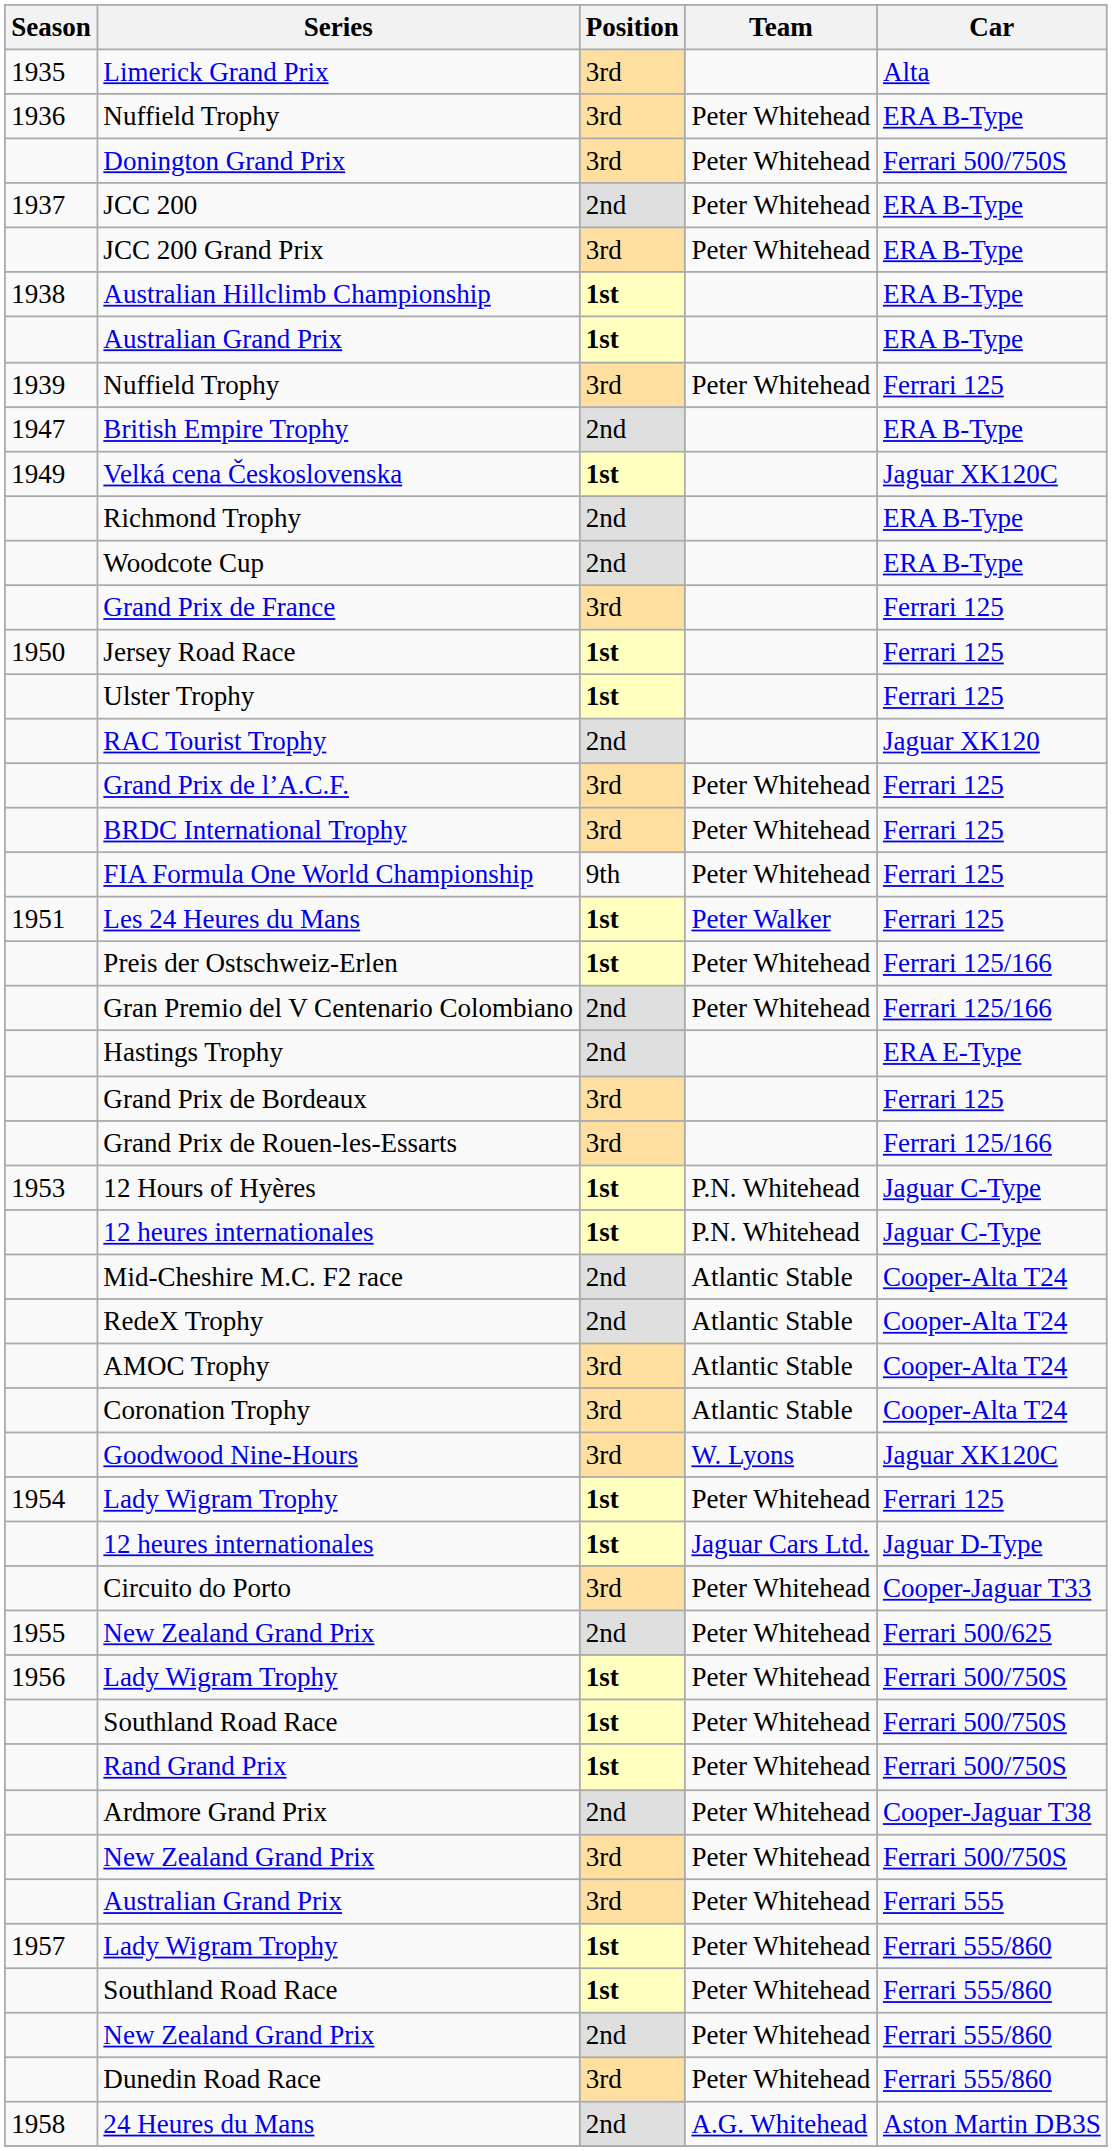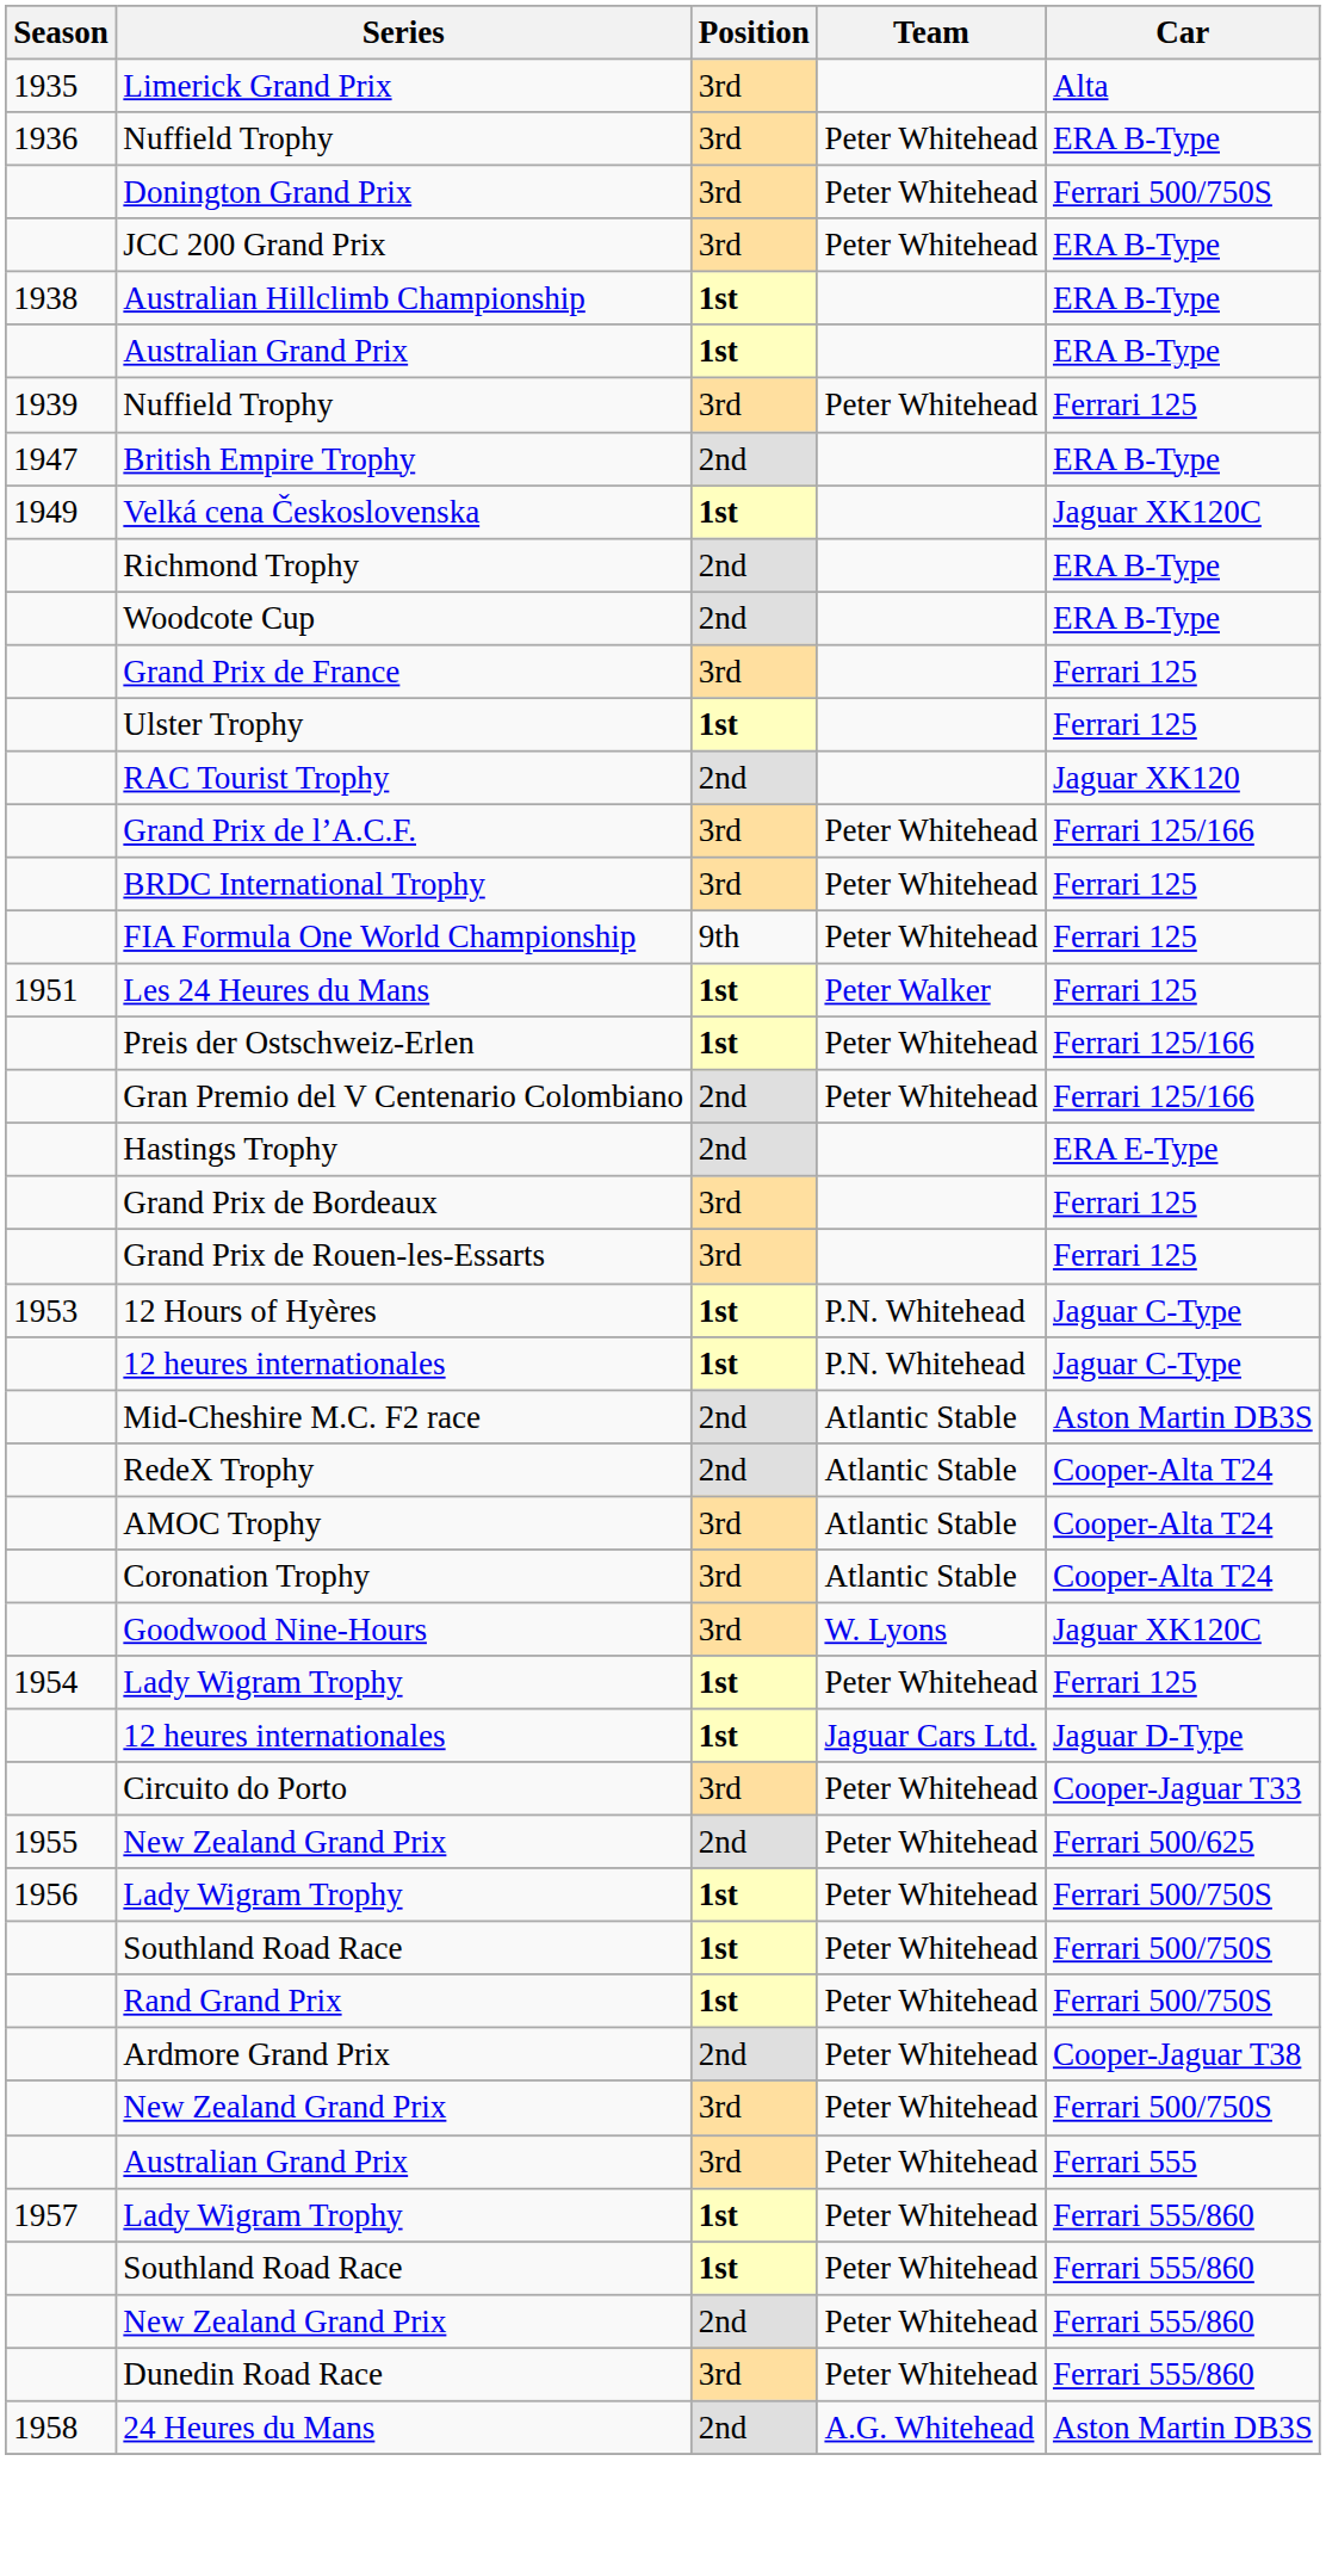 <table class="wikitable" style="font-size: 95%;"|->
 <tr>
 <th>Season</th>
 <th>Series</th>
 <th>Position</th>
 <th>Team</th>
 <th>Car</th>
 </tr>
 <tr>
 <td>1935</td>
 <td><a href='#'>Limerick Grand Prix</a>  </td>
 <td style="background:#ffdf9f;">3rd</td>
 <td></td>
 <td><a href='#'>Alta</a></td>
 </tr>
 <tr>
 <td>1936</td>
 <td>Nuffield Trophy  </td>
 <td style="background:#ffdf9f;">3rd</td>
 <td>Peter Whitehead</td>
 <td><a href='#'>ERA B-Type</a></td>
 </tr>
 <tr>
 <td></td>
 <td><a href='#'>Donington Grand Prix</a>  </td>
 <td style="background:#ffdf9f;">3rd</td>
 <td>Peter Whitehead</td>
 <td><a href='#'>Ferrari 500/750S</a></td>
-</tr>
-<tr>
-<td>1937</td>
-<td>JCC 200  </td>
-<td style="background:#dfdfdf;">2nd</td>
-<td>Peter Whitehead</td>
-<td><a href='#'>ERA B-Type</a></td>
 </tr>
 <tr>
 <td></td>
 <td>JCC 200 Grand Prix  </td>
 <td style="background:#ffdf9f;">3rd</td>
 <td>Peter Whitehead</td>
 <td><a href='#'>ERA B-Type</a></td>
 </tr>
 <tr>
 <td>1938</td>
 <td><a href='#'>Australian Hillclimb Championship</a>  </td>
 <td style="background:#ffffbf;"><strong>1st</strong></td>
 <td></td>
 <td><a href='#'>ERA B-Type</a></td>
 </tr>
 <tr>
 <td></td>
 <td><a href='#'>Australian Grand Prix</a>  </td>
 <td style="background:#ffffbf;"><strong>1st</strong></td>
 <td></td>
 <td><a href='#'>ERA B-Type</a></td>
 </tr>
 <tr>
 <td>1939</td>
 <td>Nuffield Trophy  </td>
 <td style="background:#ffdf9f;">3rd</td>
 <td>Peter Whitehead</td>
 <td><a href='#'>Ferrari 125</a></td>
 </tr>
 <tr>
 <td>1947</td>
 <td><a href='#'>British Empire Trophy</a>  </td>
 <td style="background:#dfdfdf;">2nd</td>
 <td></td>
 <td><a href='#'>ERA B-Type</a></td>
 </tr>
 <tr>
 <td>1949</td>
 <td><a href='#'>Velká cena Československa</a>  </td>
 <td style="background:#ffffbf;"><strong>1st</strong></td>
 <td></td>
 <td><a href='#'>Jaguar XK120C</a></td>
 </tr>
 <tr>
 <td></td>
 <td>Richmond Trophy  </td>
 <td style="background:#dfdfdf;">2nd</td>
 <td></td>
 <td><a href='#'>ERA B-Type</a></td>
 </tr>
 <tr>
 <td></td>
 <td>Woodcote Cup  </td>
 <td style="background:#dfdfdf;">2nd</td>
 <td></td>
 <td><a href='#'>ERA B-Type</a></td>
 </tr>
 <tr>
 <td></td>
 <td><a href='#'>Grand Prix de France</a>  </td>
 <td style="background:#ffdf9f;">3rd</td>
 <td></td>
 <td><a href='#'>Ferrari 125</a></td>
 </tr>
 <tr>
-<td>1950</td>
-<td>Jersey Road Race  </td>
-<td style="background:#ffffbf;"><strong>1st</strong></td>
-<td></td>
-<td><a href='#'>Ferrari 125</a></td>
-</tr>
-<tr>
 <td></td>
 <td>Ulster Trophy  </td>
 <td style="background:#ffffbf;"><strong>1st</strong></td>
 <td></td>
 <td><a href='#'>Ferrari 125</a></td>
 </tr>
 <tr>
 <td></td>
 <td><a href='#'>RAC Tourist Trophy</a>  </td>
 <td style="background:#dfdfdf;">2nd</td>
 <td></td>
 <td><a href='#'>Jaguar XK120</a></td>
 </tr>
 <tr>
 <td></td>
 <td><a href='#'>Grand Prix de l’A.C.F.</a>  </td>
 <td style="background:#ffdf9f;">3rd</td>
 <td>Peter Whitehead</td>
-<td><a href='#'>Ferrari 125</a></td>
+<td><a href='#'>Ferrari 125/166</a></td>
 </tr>
 <tr>
 <td></td>
 <td><a href='#'>BRDC International Trophy</a>  </td>
 <td style="background:#ffdf9f;">3rd</td>
 <td>Peter Whitehead</td>
 <td><a href='#'>Ferrari 125</a></td>
 </tr>
 <tr>
 <td></td>
 <td><a href='#'>FIA Formula One World Championship</a>  </td>
 <td>9th</td>
 <td>Peter Whitehead</td>
 <td><a href='#'>Ferrari 125</a></td>
 </tr>
 <tr>
 <td>1951</td>
 <td><a href='#'>Les 24 Heures du Mans</a>  </td>
 <td style="background:#ffffbf;"><strong>1st</strong></td>
 <td><a href='#'>Peter Walker</a></td>
 <td><a href='#'>Ferrari 125</a></td>
 </tr>
 <tr>
 <td></td>
 <td>Preis der Ostschweiz-Erlen  </td>
 <td style="background:#ffffbf;"><strong>1st</strong></td>
 <td>Peter Whitehead</td>
 <td><a href='#'>Ferrari 125/166</a></td>
 </tr>
 <tr>
 <td></td>
 <td>Gran Premio del V Centenario Colombiano  </td>
 <td style="background:#dfdfdf;">2nd</td>
 <td>Peter Whitehead</td>
 <td><a href='#'>Ferrari 125/166</a></td>
 </tr>
 <tr>
 <td></td>
 <td>Hastings Trophy  </td>
 <td style="background:#dfdfdf;">2nd</td>
 <td></td>
 <td><a href='#'>ERA E-Type</a></td>
 </tr>
 <tr>
 <td></td>
 <td>Grand Prix de Bordeaux  </td>
 <td style="background:#ffdf9f;">3rd</td>
 <td></td>
 <td><a href='#'>Ferrari 125</a></td>
 </tr>
 <tr>
 <td></td>
 <td>Grand Prix de Rouen-les-Essarts  </td>
 <td style="background:#ffdf9f;">3rd</td>
 <td></td>
-<td><a href='#'>Ferrari 125/166</a></td>
+<td><a href='#'>Ferrari 125</a></td>
 </tr>
 <tr>
 <td>1953</td>
 <td>12 Hours of Hyères  </td>
 <td style="background:#ffffbf;"><strong>1st</strong></td>
 <td>P.N. Whitehead</td>
 <td><a href='#'>Jaguar C-Type</a></td>
 </tr>
 <tr>
 <td></td>
 <td><a href='#'>12 heures internationales</a>  </td>
 <td style="background:#ffffbf;"><strong>1st</strong></td>
 <td>P.N. Whitehead</td>
 <td><a href='#'>Jaguar C-Type</a></td>
 </tr>
 <tr>
 <td></td>
 <td>Mid-Cheshire M.C. F2 race  </td>
 <td style="background:#dfdfdf;">2nd</td>
 <td>Atlantic Stable</td>
-<td><a href='#'>Cooper-Alta T24</a></td>
+<td><a href='#'>Aston Martin DB3S</a></td>
 </tr>
 <tr>
 <td></td>
 <td>RedeX Trophy  </td>
 <td style="background:#dfdfdf;">2nd</td>
 <td>Atlantic Stable</td>
 <td><a href='#'>Cooper-Alta T24</a></td>
 </tr>
 <tr>
 <td></td>
 <td>AMOC Trophy  </td>
 <td style="background:#ffdf9f;">3rd</td>
 <td>Atlantic Stable</td>
 <td><a href='#'>Cooper-Alta T24</a></td>
 </tr>
 <tr>
 <td></td>
 <td>Coronation Trophy  </td>
 <td style="background:#ffdf9f;">3rd</td>
 <td>Atlantic Stable</td>
 <td><a href='#'>Cooper-Alta T24</a></td>
 </tr>
 <tr>
 <td></td>
 <td><a href='#'>Goodwood Nine-Hours</a>  </td>
 <td style="background:#ffdf9f;">3rd</td>
 <td><a href='#'>W. Lyons</a></td>
 <td><a href='#'>Jaguar XK120C</a></td>
 </tr>
 <tr>
 <td>1954</td>
 <td><a href='#'>Lady Wigram Trophy</a>  </td>
 <td style="background:#ffffbf;"><strong>1st</strong></td>
 <td>Peter Whitehead</td>
 <td><a href='#'>Ferrari 125</a></td>
 </tr>
 <tr>
 <td></td>
 <td><a href='#'>12 heures internationales</a>  </td>
 <td style="background:#ffffbf;"><strong>1st</strong></td>
 <td><a href='#'>Jaguar Cars Ltd.</a></td>
 <td><a href='#'>Jaguar D-Type</a></td>
 </tr>
 <tr>
 <td></td>
 <td>Circuito do Porto  </td>
 <td style="background:#ffdf9f;">3rd</td>
 <td>Peter Whitehead</td>
 <td><a href='#'>Cooper-Jaguar T33</a></td>
 </tr>
 <tr>
 <td>1955</td>
 <td><a href='#'>New Zealand Grand Prix</a>  </td>
 <td style="background:#dfdfdf;">2nd</td>
 <td>Peter Whitehead</td>
 <td><a href='#'>Ferrari 500/625</a></td>
 </tr>
 <tr>
 <td>1956</td>
 <td><a href='#'>Lady Wigram Trophy</a>  </td>
 <td style="background:#ffffbf;"><strong>1st</strong></td>
 <td>Peter Whitehead</td>
 <td><a href='#'>Ferrari 500/750S</a></td>
 </tr>
 <tr>
 <td></td>
 <td>Southland Road Race  </td>
 <td style="background:#ffffbf;"><strong>1st</strong></td>
 <td>Peter Whitehead</td>
 <td><a href='#'>Ferrari 500/750S</a></td>
 </tr>
 <tr>
 <td></td>
 <td><a href='#'>Rand Grand Prix</a>  </td>
 <td style="background:#ffffbf;"><strong>1st</strong></td>
 <td>Peter Whitehead</td>
 <td><a href='#'>Ferrari 500/750S</a></td>
 </tr>
 <tr>
 <td></td>
 <td>Ardmore Grand Prix  </td>
 <td style="background:#dfdfdf;">2nd</td>
 <td>Peter Whitehead</td>
 <td><a href='#'>Cooper-Jaguar T38</a></td>
 </tr>
 <tr>
 <td></td>
 <td><a href='#'>New Zealand Grand Prix</a>  </td>
 <td style="background:#ffdf9f;">3rd</td>
 <td>Peter Whitehead</td>
 <td><a href='#'>Ferrari 500/750S</a></td>
 </tr>
 <tr>
 <td></td>
 <td><a href='#'>Australian Grand Prix</a>  </td>
 <td style="background:#ffdf9f;">3rd</td>
 <td>Peter Whitehead</td>
 <td><a href='#'>Ferrari 555</a></td>
 </tr>
 <tr>
 <td>1957</td>
 <td><a href='#'>Lady Wigram Trophy</a>  </td>
 <td style="background:#ffffbf;"><strong>1st</strong></td>
 <td>Peter Whitehead</td>
 <td><a href='#'>Ferrari 555/860</a></td>
 </tr>
 <tr>
 <td></td>
 <td>Southland Road Race  </td>
 <td style="background:#ffffbf;"><strong>1st</strong></td>
 <td>Peter Whitehead</td>
 <td><a href='#'>Ferrari 555/860</a></td>
 </tr>
 <tr>
 <td></td>
 <td><a href='#'>New Zealand Grand Prix</a>  </td>
 <td style="background:#dfdfdf;">2nd</td>
 <td>Peter Whitehead</td>
 <td><a href='#'>Ferrari 555/860</a></td>
 </tr>
 <tr>
 <td></td>
 <td>Dunedin Road Race  </td>
 <td style="background:#ffdf9f;">3rd</td>
 <td>Peter Whitehead</td>
 <td><a href='#'>Ferrari 555/860</a></td>
 </tr>
 <tr>
 <td>1958</td>
 <td><a href='#'>24 Heures du Mans</a>  </td>
 <td style="background:#dfdfdf;">2nd</td>
 <td><a href='#'>A.G. Whitehead</a></td>
 <td><a href='#'>Aston Martin DB3S</a></td>
 </tr>
 <tr>
 </tr>
 </table>
